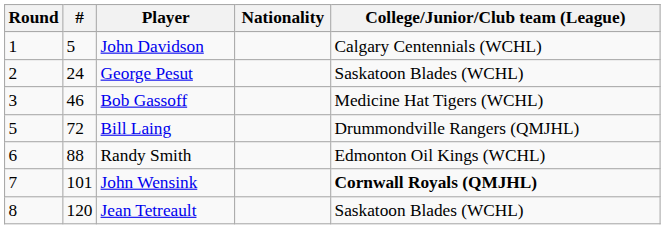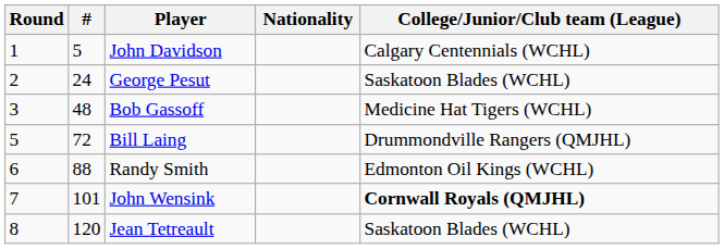 <table class="wikitable">
 <tr align="center">
 <th bgcolor="#DDDDFF" width="4.0%">Round</th>
 <th bgcolor="#DDDDFF" width="4.0%">#</th>
 <th bgcolor="#DDDDFF" width="21.0%">Player</th>
 <th bgcolor="#DDDDFF" width="14.5%">Nationality</th>
 <th bgcolor="#DDDDFF" width="50.0%">College/Junior/Club team (League)</th>
 </tr>
 <tr>
 <td>1</td>
 <td>5</td>
 <td><a href='#'>John Davidson</a></td>
 <td></td>
 <td>Calgary Centennials (WCHL)</td>
 </tr>
 <tr>
 <td>2</td>
 <td>24</td>
 <td><a href='#'>George Pesut</a></td>
 <td></td>
 <td>Saskatoon Blades (WCHL)</td>
 </tr>
 <tr>
 <td>3</td>
-<td>46</td>
+<td>48</td>
 <td><a href='#'>Bob Gassoff</a></td>
 <td></td>
 <td>Medicine Hat Tigers (WCHL)</td>
 </tr>
 <tr>
 <td>5</td>
 <td>72</td>
 <td><a href='#'>Bill Laing</a></td>
 <td></td>
 <td>Drummondville Rangers (QMJHL)</td>
 </tr>
 <tr>
 <td>6</td>
 <td>88</td>
 <td>Randy Smith</td>
 <td></td>
 <td>Edmonton Oil Kings (WCHL)</td>
 </tr>
 <tr>
 <td>7</td>
 <td>101</td>
 <td><a href='#'>John Wensink</a></td>
 <td></td>
 <td><strong>Cornwall Royals (QMJHL)</strong></td>
 </tr>
 <tr>
 <td>8</td>
 <td>120</td>
 <td><a href='#'>Jean Tetreault</a></td>
 <td></td>
 <td>Saskatoon Blades (WCHL)</td>
 </tr>
 </table>
